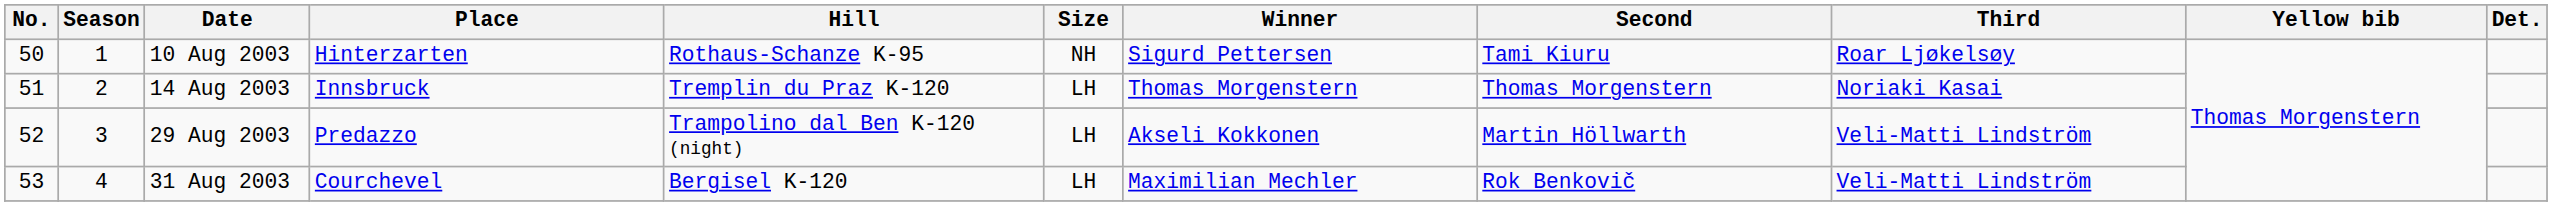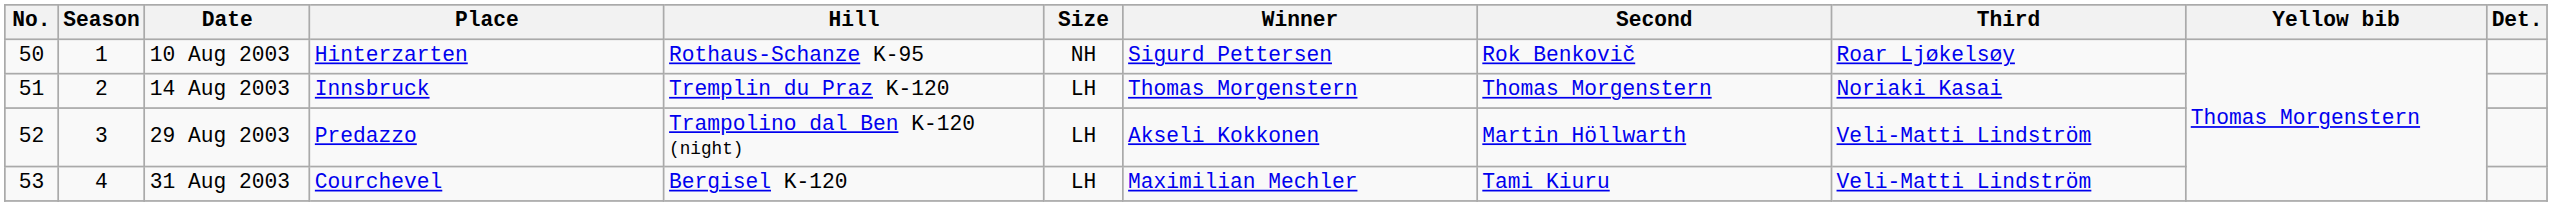 <table class="wikitable" style="font-size:95%;">
 <tr>
 <th width="25">No.</th>
 <th width="30">Season</th>
 <th width="90">Date</th>
 <th width="200">Place</th>
 <th width="215">Hill</th>
 <th width="40">Size</th>
 <th width="200">Winner</th>
 <th width="200">Second</th>
 <th width="200">Third</th>
 <th width="169">Yellow bib</th>
 <th width="10">Det.</th>
 </tr>
 <tr>
 <td align=center>50</td>
 <td align=center>1</td>
 <td>10 Aug 2003</td>
 <td> <a href='#'>Hinterzarten</a></td>
 <td><a href='#'>Rothaus-Schanze</a> K-95</td>
 <td align=center>NH</td>
 <td> <a href='#'>Sigurd Pettersen</a></td>
-<td> <a href='#'>Tami Kiuru</a></td>
+<td> <a href='#'>Rok Benkovič</a></td>
 <td> <a href='#'>Roar Ljøkelsøy</a></td>
 <td rowspan=4> <a href='#'>Thomas Morgenstern</a></td>
 <td></td>
 </tr>
 <tr>
 <td align=center>51</td>
 <td align=center>2</td>
 <td>14 Aug 2003</td>
 <td> <a href='#'>Innsbruck</a></td>
 <td><a href='#'>Tremplin du Praz</a> K-120</td>
 <td align=center>LH</td>
 <td> <a href='#'>Thomas Morgenstern</a></td>
 <td> <a href='#'>Thomas Morgenstern</a></td>
 <td> <a href='#'>Noriaki Kasai</a></td>
 <td></td>
 </tr>
 <tr>
 <td align=center>52</td>
 <td align=center>3</td>
 <td>29 Aug 2003</td>
 <td> <a href='#'>Predazzo</a></td>
 <td><a href='#'>Trampolino dal Ben</a> K-120 <small>(night)</small></td>
 <td align=center>LH</td>
 <td> <a href='#'>Akseli Kokkonen</a></td>
 <td> <a href='#'>Martin Höllwarth</a></td>
 <td> <a href='#'>Veli-Matti Lindström</a></td>
 <td></td>
 </tr>
 <tr>
 <td align=center>53</td>
 <td align=center>4</td>
 <td>31 Aug 2003</td>
 <td> <a href='#'>Courchevel</a></td>
 <td><a href='#'>Bergisel</a> K-120</td>
 <td align=center>LH</td>
 <td> <a href='#'>Maximilian Mechler</a></td>
-<td> <a href='#'>Rok Benkovič</a></td>
+<td> <a href='#'>Tami Kiuru</a></td>
 <td> <a href='#'>Veli-Matti Lindström</a></td>
 <td></td>
 </tr>
 </table>
